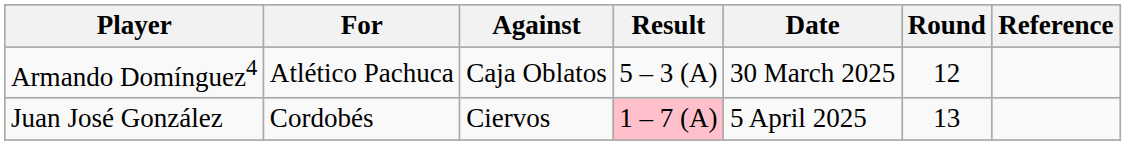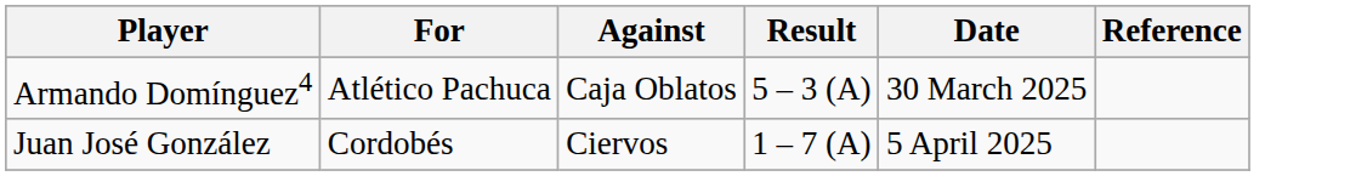 <table class="wikitable sortable">
 <tr>
 <th>Player</th>
 <th>For</th>
 <th>Against</th>
 <th>Result</th>
 <th>Date</th>
-<th>Round</th>
 <th>Reference</th>
 </tr>
 <tr>
 <td> Armando Domínguez<sup>4</sup></td>
 <td>Atlético Pachuca</td>
 <td>Caja Oblatos</td>
 <td align=center>5 – 3 (A)</td>
 <td>30 March 2025</td>
-<td align=center>12</td>
 <td align=center></td>
 </tr>
 <tr>
 <td> Juan José González</td>
 <td>Cordobés</td>
 <td>Ciervos</td>
-<td align=center style="background: pink;">1 – 7 (A)</td>
+<td align=center>1 – 7 (A)</td>
 <td>5 April 2025</td>
-<td align=center>13</td>
 <td align=center></td>
 </tr>
 </table>
